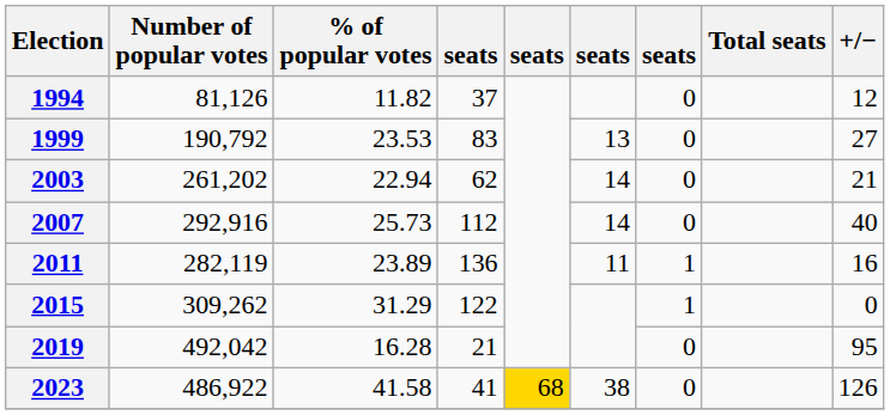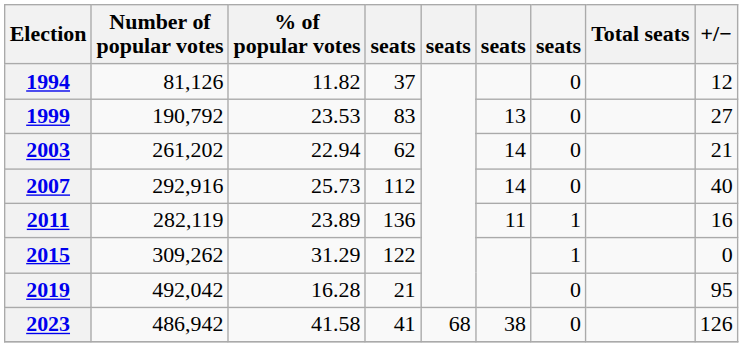 <table class="wikitable" style="text-align: right;">
 <tr align=center>
 <th>Election</th>
 <th>Number of<br>popular votes</th>
 <th>% of<br>popular votes</th>
 <th><br>seats</th>
 <th><br>seats</th>
 <th><br>seats</th>
 <th><br>seats</th>
 <th>Total seats</th>
 <th>+/−</th>
 </tr>
 <tr>
 <th><a href='#'>1994</a></th>
 <td>81,126</td>
 <td>11.82</td>
 <td>37</td>
 <td rowspan="7"></td>
 <td></td>
 <td>0</td>
 <td></td>
 <td>12</td>
 </tr>
 <tr>
 <th><a href='#'>1999</a></th>
 <td>190,792</td>
 <td>23.53</td>
 <td>83</td>
 <td>13</td>
 <td>0</td>
 <td></td>
 <td>27</td>
 </tr>
 <tr>
 <th><a href='#'>2003</a></th>
 <td>261,202</td>
 <td>22.94</td>
 <td>62</td>
 <td>14</td>
 <td>0</td>
 <td></td>
 <td>21</td>
 </tr>
 <tr>
 <th><a href='#'>2007</a></th>
 <td>292,916</td>
 <td>25.73</td>
 <td>112</td>
 <td>14</td>
 <td>0</td>
 <td></td>
 <td>40</td>
 </tr>
 <tr>
 <th><a href='#'>2011</a></th>
 <td>282,119</td>
 <td>23.89</td>
 <td>136</td>
 <td>11</td>
 <td>1</td>
 <td></td>
 <td>16</td>
 </tr>
 <tr>
 <th><a href='#'>2015</a></th>
 <td>309,262</td>
 <td>31.29</td>
 <td>122</td>
 <td rowspan="2"></td>
 <td>1</td>
 <td></td>
 <td>0</td>
 </tr>
 <tr>
 <th><a href='#'>2019</a></th>
 <td>492,042</td>
 <td>16.28</td>
 <td>21</td>
 <td>0</td>
 <td></td>
 <td>95</td>
 </tr>
 <tr>
 <th><a href='#'>2023</a></th>
-<td>486,922</td>
+<td>486,942</td>
 <td>41.58</td>
 <td>41</td>
-<td style="background: gold;">68</td>
+<td>68</td>
 <td>38</td>
 <td>0</td>
 <td></td>
 <td>126</td>
 </tr>
 <tr>
 </tr>
 </table>
